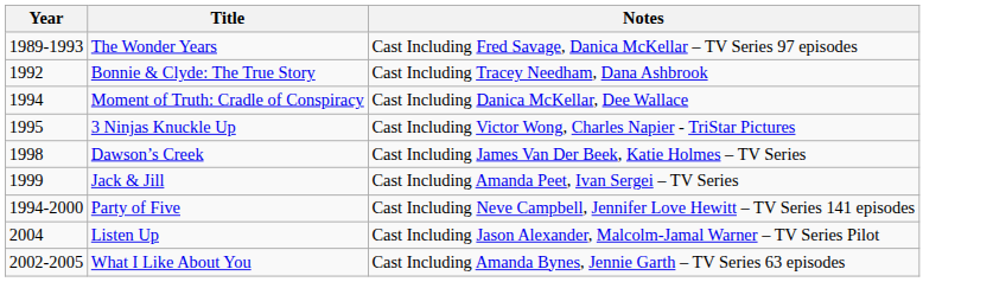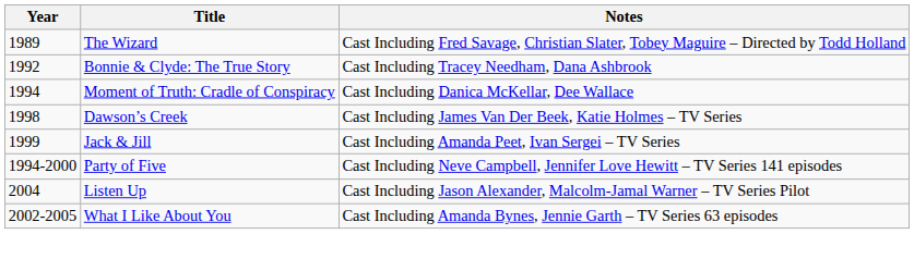 <table class="wikitable">
 <tr>
 <th>Year</th>
 <th>Title</th>
 <th>Notes</th>
 </tr>
 <tr>
-<td>1989-1993</td>
-<td><a href='#'>The Wonder Years</a></td>
-<td>Cast Including <a href='#'>Fred Savage</a>, <a href='#'>Danica McKellar</a> – TV Series 97 episodes</td>
+<td>1989</td>
+<td><a href='#'>The Wizard</a></td>
+<td>Cast Including <a href='#'>Fred Savage</a>, <a href='#'>Christian Slater</a>, <a href='#'>Tobey Maguire</a> – Directed by <a href='#'>Todd Holland</a></td>
 </tr>
 <tr>
 <td>1992</td>
 <td><a href='#'>Bonnie & Clyde: The True Story</a></td>
 <td>Cast Including <a href='#'>Tracey Needham</a>, <a href='#'>Dana Ashbrook</a></td>
 </tr>
 <tr>
 <td>1994</td>
 <td><a href='#'>Moment of Truth: Cradle of Conspiracy</a></td>
 <td>Cast Including <a href='#'>Danica McKellar</a>, <a href='#'>Dee Wallace</a></td>
-</tr>
-<tr>
-<td>1995</td>
-<td><a href='#'>3 Ninjas Knuckle Up</a></td>
-<td>Cast Including <a href='#'>Victor Wong</a>, <a href='#'>Charles Napier</a> - <a href='#'>TriStar Pictures</a></td>
 </tr>
 <tr>
 <td>1998</td>
 <td><a href='#'>Dawson’s Creek</a></td>
 <td>Cast Including <a href='#'>James Van Der Beek</a>, <a href='#'>Katie Holmes</a> – TV Series</td>
 </tr>
 <tr>
 <td>1999</td>
 <td><a href='#'>Jack & Jill</a></td>
 <td>Cast Including <a href='#'>Amanda Peet</a>, <a href='#'>Ivan Sergei</a> – TV Series</td>
 </tr>
 <tr>
 <td>1994-2000</td>
 <td><a href='#'>Party of Five</a></td>
 <td>Cast Including <a href='#'>Neve Campbell</a>, <a href='#'>Jennifer Love Hewitt</a> – TV Series 141 episodes</td>
 </tr>
 <tr>
 <td>2004</td>
 <td><a href='#'>Listen Up</a></td>
 <td>Cast Including <a href='#'>Jason Alexander</a>, <a href='#'>Malcolm-Jamal Warner</a> – TV Series Pilot</td>
 </tr>
 <tr>
 <td>2002-2005</td>
 <td><a href='#'>What I Like About You</a></td>
 <td>Cast Including <a href='#'>Amanda Bynes</a>, <a href='#'>Jennie Garth</a> – TV Series 63 episodes</td>
 </tr>
 </table>
